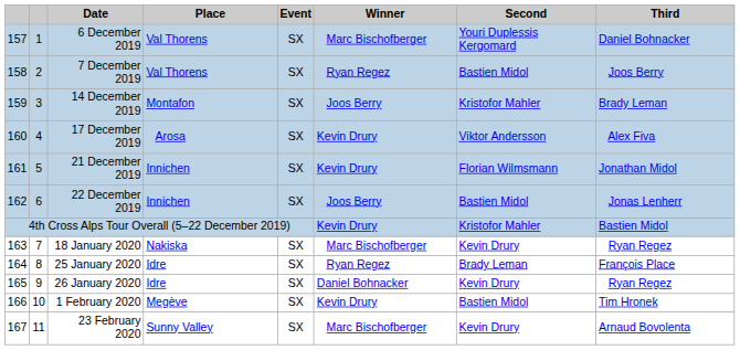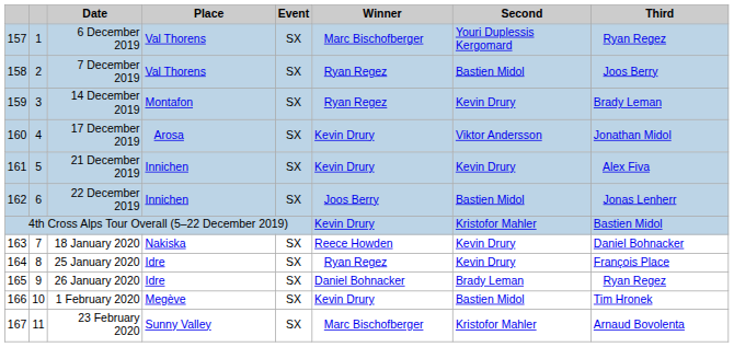 <table class="wikitable plainrowheaders" style="background:#fff; font-size:86%; line-height:16px; border:grey solid 1px; border-collapse:collapse;">
 <tr>
 <th scope="col" style="background:#ccc; width=20 px;"></th>
 <th scope="col" style="background:#ccc; width=30 px;"></th>
 <th scope="col" style="background:#ccc; width:120px;">Date</th>
 <th scope="col" style="background:#ccc; width:180px;">Place</th>
 <th scope="col" style="background:#ccc; width:15px;">Event</th>
 <th scope="col" style="background:#ccc; width:185px;">Winner</th>
 <th scope="col" style="background:#ccc; width:185px;">Second</th>
 <th scope="col" style="background:#ccc; width:185px;">Third</th>
 </tr>
 <tr bgcolor="#BCD4E6">
 <td align="center">157</td>
 <td align="center">1</td>
 <td align="right">6 December 2019</td>
 <td> <a href='#'>Val Thorens</a></td>
 <td align="center">SX</td>
 <td>   <a href='#'>Marc Bischofberger</a></td>
 <td> <a href='#'>Youri Duplessis Kergomard</a></td>
-<td> <a href='#'>Daniel Bohnacker</a></td>
+<td>   <a href='#'>Ryan Regez</a></td>
 </tr>
 <tr bgcolor="#BCD4E6">
 <td align="center">158</td>
 <td align="center">2</td>
 <td align="right">7 December 2019</td>
 <td> <a href='#'>Val Thorens</a></td>
 <td align="center">SX</td>
 <td>   <a href='#'>Ryan Regez</a></td>
 <td> <a href='#'>Bastien Midol</a></td>
 <td>   <a href='#'>Joos Berry</a></td>
 </tr>
 <tr bgcolor="#BCD4E6">
 <td align="center">159</td>
 <td align="center">3</td>
 <td align="right">14 December 2019</td>
 <td> <a href='#'>Montafon</a></td>
 <td align="center">SX</td>
-<td>   <a href='#'>Joos Berry</a></td>
-<td> <a href='#'>Kristofor Mahler</a></td>
+<td>   <a href='#'>Ryan Regez</a></td>
+<td> <a href='#'>Kevin Drury</a></td>
 <td> <a href='#'>Brady Leman</a></td>
 </tr>
 <tr bgcolor="#BCD4E6">
 <td align="center">160</td>
 <td align="center">4</td>
 <td align="right">17 December 2019</td>
 <td>   <a href='#'>Arosa</a></td>
 <td align="center">SX</td>
 <td> <a href='#'>Kevin Drury</a></td>
 <td> <a href='#'>Viktor Andersson</a></td>
-<td>   <a href='#'>Alex Fiva</a></td>
+<td> <a href='#'>Jonathan Midol</a></td>
 </tr>
 <tr bgcolor="#BCD4E6">
 <td align="center">161</td>
 <td align="center">5</td>
 <td align="right">21 December 2019</td>
 <td> <a href='#'>Innichen</a></td>
 <td align="center">SX</td>
 <td> <a href='#'>Kevin Drury</a></td>
-<td> <a href='#'>Florian Wilmsmann</a></td>
-<td> <a href='#'>Jonathan Midol</a></td>
+<td> <a href='#'>Kevin Drury</a></td>
+<td>   <a href='#'>Alex Fiva</a></td>
 </tr>
 <tr bgcolor="#BCD4E6">
 <td align="center">162</td>
 <td align="center">6</td>
 <td align="right">22 December 2019</td>
 <td> <a href='#'>Innichen</a></td>
 <td align="center">SX</td>
 <td>   <a href='#'>Joos Berry</a></td>
 <td> <a href='#'>Bastien Midol</a></td>
 <td>   <a href='#'>Jonas Lenherr</a></td>
 </tr>
 <tr bgcolor="#BCD4E6">
 <td colspan="5" align="center">4th Cross Alps Tour Overall (5–22 December 2019)</td>
 <td> <a href='#'>Kevin Drury</a></td>
 <td> <a href='#'>Kristofor Mahler</a></td>
 <td> <a href='#'>Bastien Midol</a></td>
 </tr>
 <tr>
 <td align="center">163</td>
 <td align="center">7</td>
 <td align="right">18 January 2020</td>
 <td> <a href='#'>Nakiska</a></td>
 <td align="center">SX</td>
-<td>   <a href='#'>Marc Bischofberger</a></td>
+<td> <a href='#'>Reece Howden</a></td>
 <td> <a href='#'>Kevin Drury</a></td>
-<td>   <a href='#'>Ryan Regez</a></td>
+<td> <a href='#'>Daniel Bohnacker</a></td>
 </tr>
 <tr>
 <td align="center">164</td>
 <td align="center">8</td>
 <td align="right">25 January 2020</td>
 <td> <a href='#'>Idre</a></td>
 <td align="center">SX</td>
 <td>   <a href='#'>Ryan Regez</a></td>
-<td> <a href='#'>Brady Leman</a></td>
+<td> <a href='#'>Kevin Drury</a></td>
 <td> <a href='#'>François Place</a></td>
 </tr>
 <tr>
 <td align="center">165</td>
 <td align="center">9</td>
 <td align="right">26 January 2020</td>
 <td> <a href='#'>Idre</a></td>
 <td align="center">SX</td>
 <td> <a href='#'>Daniel Bohnacker</a></td>
-<td> <a href='#'>Kevin Drury</a></td>
+<td> <a href='#'>Brady Leman</a></td>
 <td>   <a href='#'>Ryan Regez</a></td>
 </tr>
 <tr>
 <td align="center">166</td>
 <td align="center">10</td>
 <td align="right">1 February 2020</td>
 <td> <a href='#'>Megève</a></td>
 <td align="center">SX</td>
 <td> <a href='#'>Kevin Drury</a></td>
 <td> <a href='#'>Bastien Midol</a></td>
 <td> <a href='#'>Tim Hronek</a></td>
 </tr>
 <tr>
 <td align="center">167</td>
 <td align="center">11</td>
 <td align="right">23 February 2020</td>
 <td> <a href='#'>Sunny Valley</a></td>
 <td align="center">SX</td>
 <td>   <a href='#'>Marc Bischofberger</a></td>
-<td> <a href='#'>Kevin Drury</a></td>
+<td> <a href='#'>Kristofor Mahler</a></td>
 <td> <a href='#'>Arnaud Bovolenta</a></td>
 </tr>
 </table>
